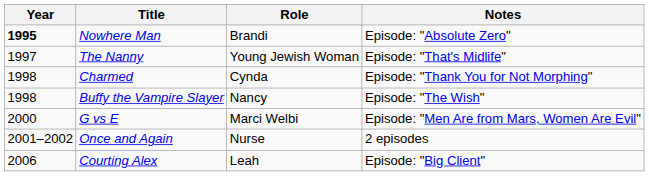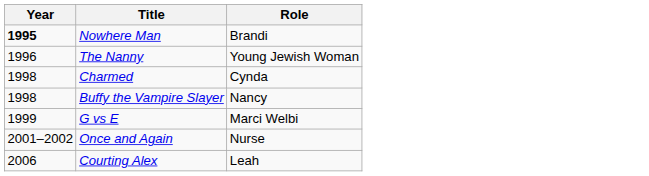 <table class="wikitable sortable">
 <tr>
 <th>Year</th>
 <th>Title</th>
 <th>Role</th>
-<th class="unsortable">Notes</th>
 </tr>
 <tr>
 <td><strong>1995</strong></td>
 <td><em><a href='#'>Nowhere Man</a></em></td>
 <td>Brandi</td>
-<td>Episode: "<a href='#'>Absolute Zero</a>"</td>
 </tr>
 <tr>
-<td>1997</td>
+<td>1996</td>
 <td><em><a href='#'>The Nanny</a></em></td>
 <td>Young Jewish Woman</td>
-<td>Episode: "<a href='#'>That's Midlife</a>"</td>
 </tr>
 <tr>
 <td>1998</td>
 <td><em><a href='#'>Charmed</a></em></td>
 <td>Cynda</td>
-<td>Episode: "<a href='#'>Thank You for Not Morphing</a>"</td>
 </tr>
 <tr>
 <td>1998</td>
 <td><em><a href='#'>Buffy the Vampire Slayer</a></em></td>
 <td>Nancy</td>
-<td>Episode: "<a href='#'>The Wish</a>"</td>
 </tr>
 <tr>
-<td>2000</td>
+<td>1999</td>
 <td><em><a href='#'>G vs E</a></em></td>
 <td>Marci Welbi</td>
-<td>Episode: "<a href='#'>Men Are from Mars, Women Are Evil</a>"</td>
 </tr>
 <tr>
 <td>2001–2002</td>
 <td><em><a href='#'>Once and Again</a></em></td>
 <td>Nurse</td>
-<td>2 episodes</td>
 </tr>
 <tr>
 <td>2006</td>
 <td><em><a href='#'>Courting Alex</a></em></td>
 <td>Leah</td>
-<td>Episode: "<a href='#'>Big Client</a>"</td>
 </tr>
 </table>
